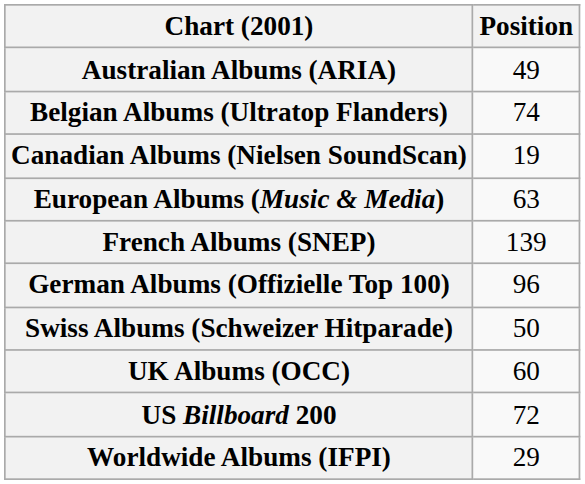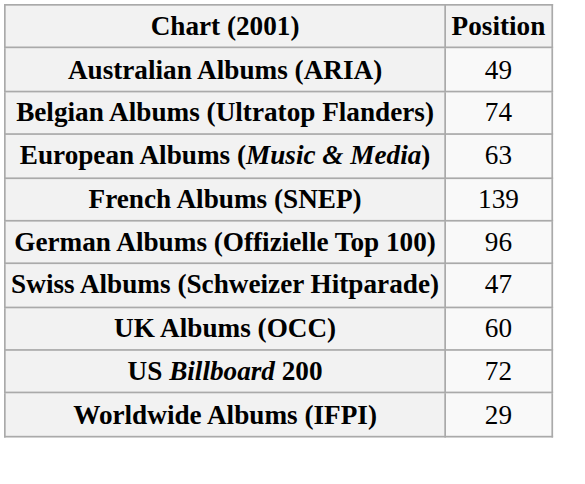 <table class="wikitable sortable plainrowheaders" style="text-align:center">
 <tr>
 <th scope="col">Chart (2001)</th>
 <th scope="col">Position</th>
 </tr>
 <tr>
 <th scope="row">Australian Albums (ARIA)</th>
 <td>49</td>
 </tr>
 <tr>
 <th scope="row">Belgian Albums (Ultratop Flanders)</th>
 <td>74</td>
-</tr>
-<tr>
-<th scope="row">Canadian Albums (Nielsen SoundScan)</th>
-<td>19</td>
 </tr>
 <tr>
 <th scope="row">European Albums (<em>Music & Media</em>)</th>
 <td>63</td>
 </tr>
 <tr>
 <th scope="row">French Albums (SNEP)</th>
 <td>139</td>
 </tr>
 <tr>
 <th scope="row">German Albums (Offizielle Top 100)</th>
 <td>96</td>
 </tr>
 <tr>
 <th scope="row">Swiss Albums (Schweizer Hitparade)</th>
-<td>50</td>
+<td>47</td>
 </tr>
 <tr>
 <th scope="row">UK Albums (OCC)</th>
 <td>60</td>
 </tr>
 <tr>
 <th scope="row">US <em>Billboard</em> 200</th>
 <td>72</td>
 </tr>
 <tr>
 <th scope="row">Worldwide Albums (IFPI)</th>
 <td style="text-align:center;">29</td>
 </tr>
 </table>
